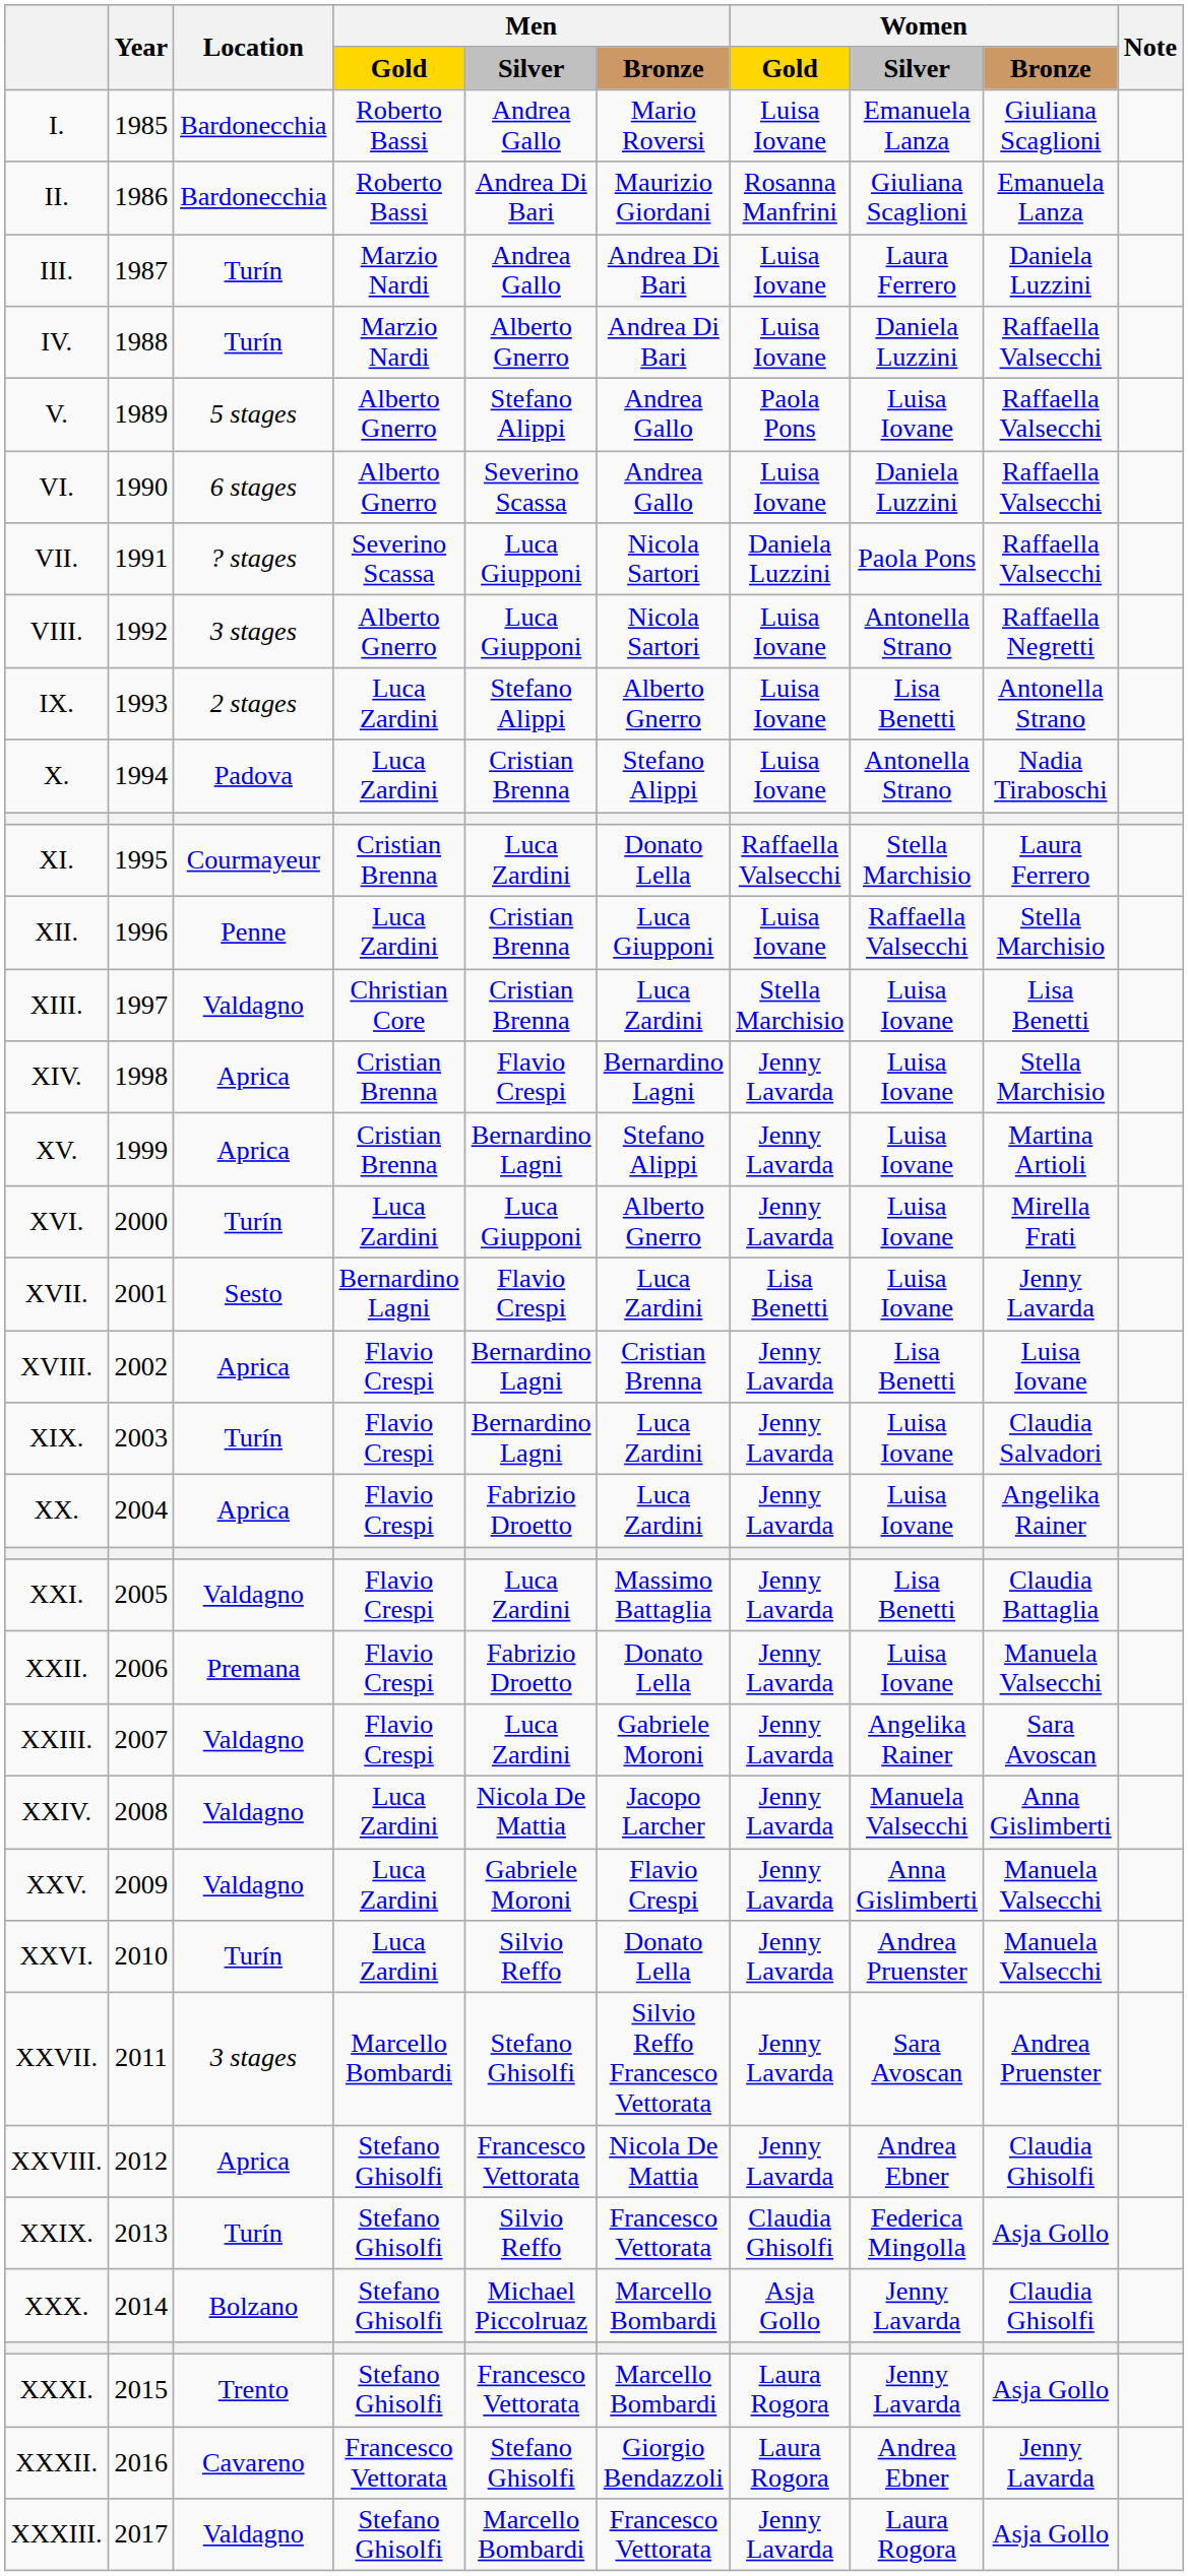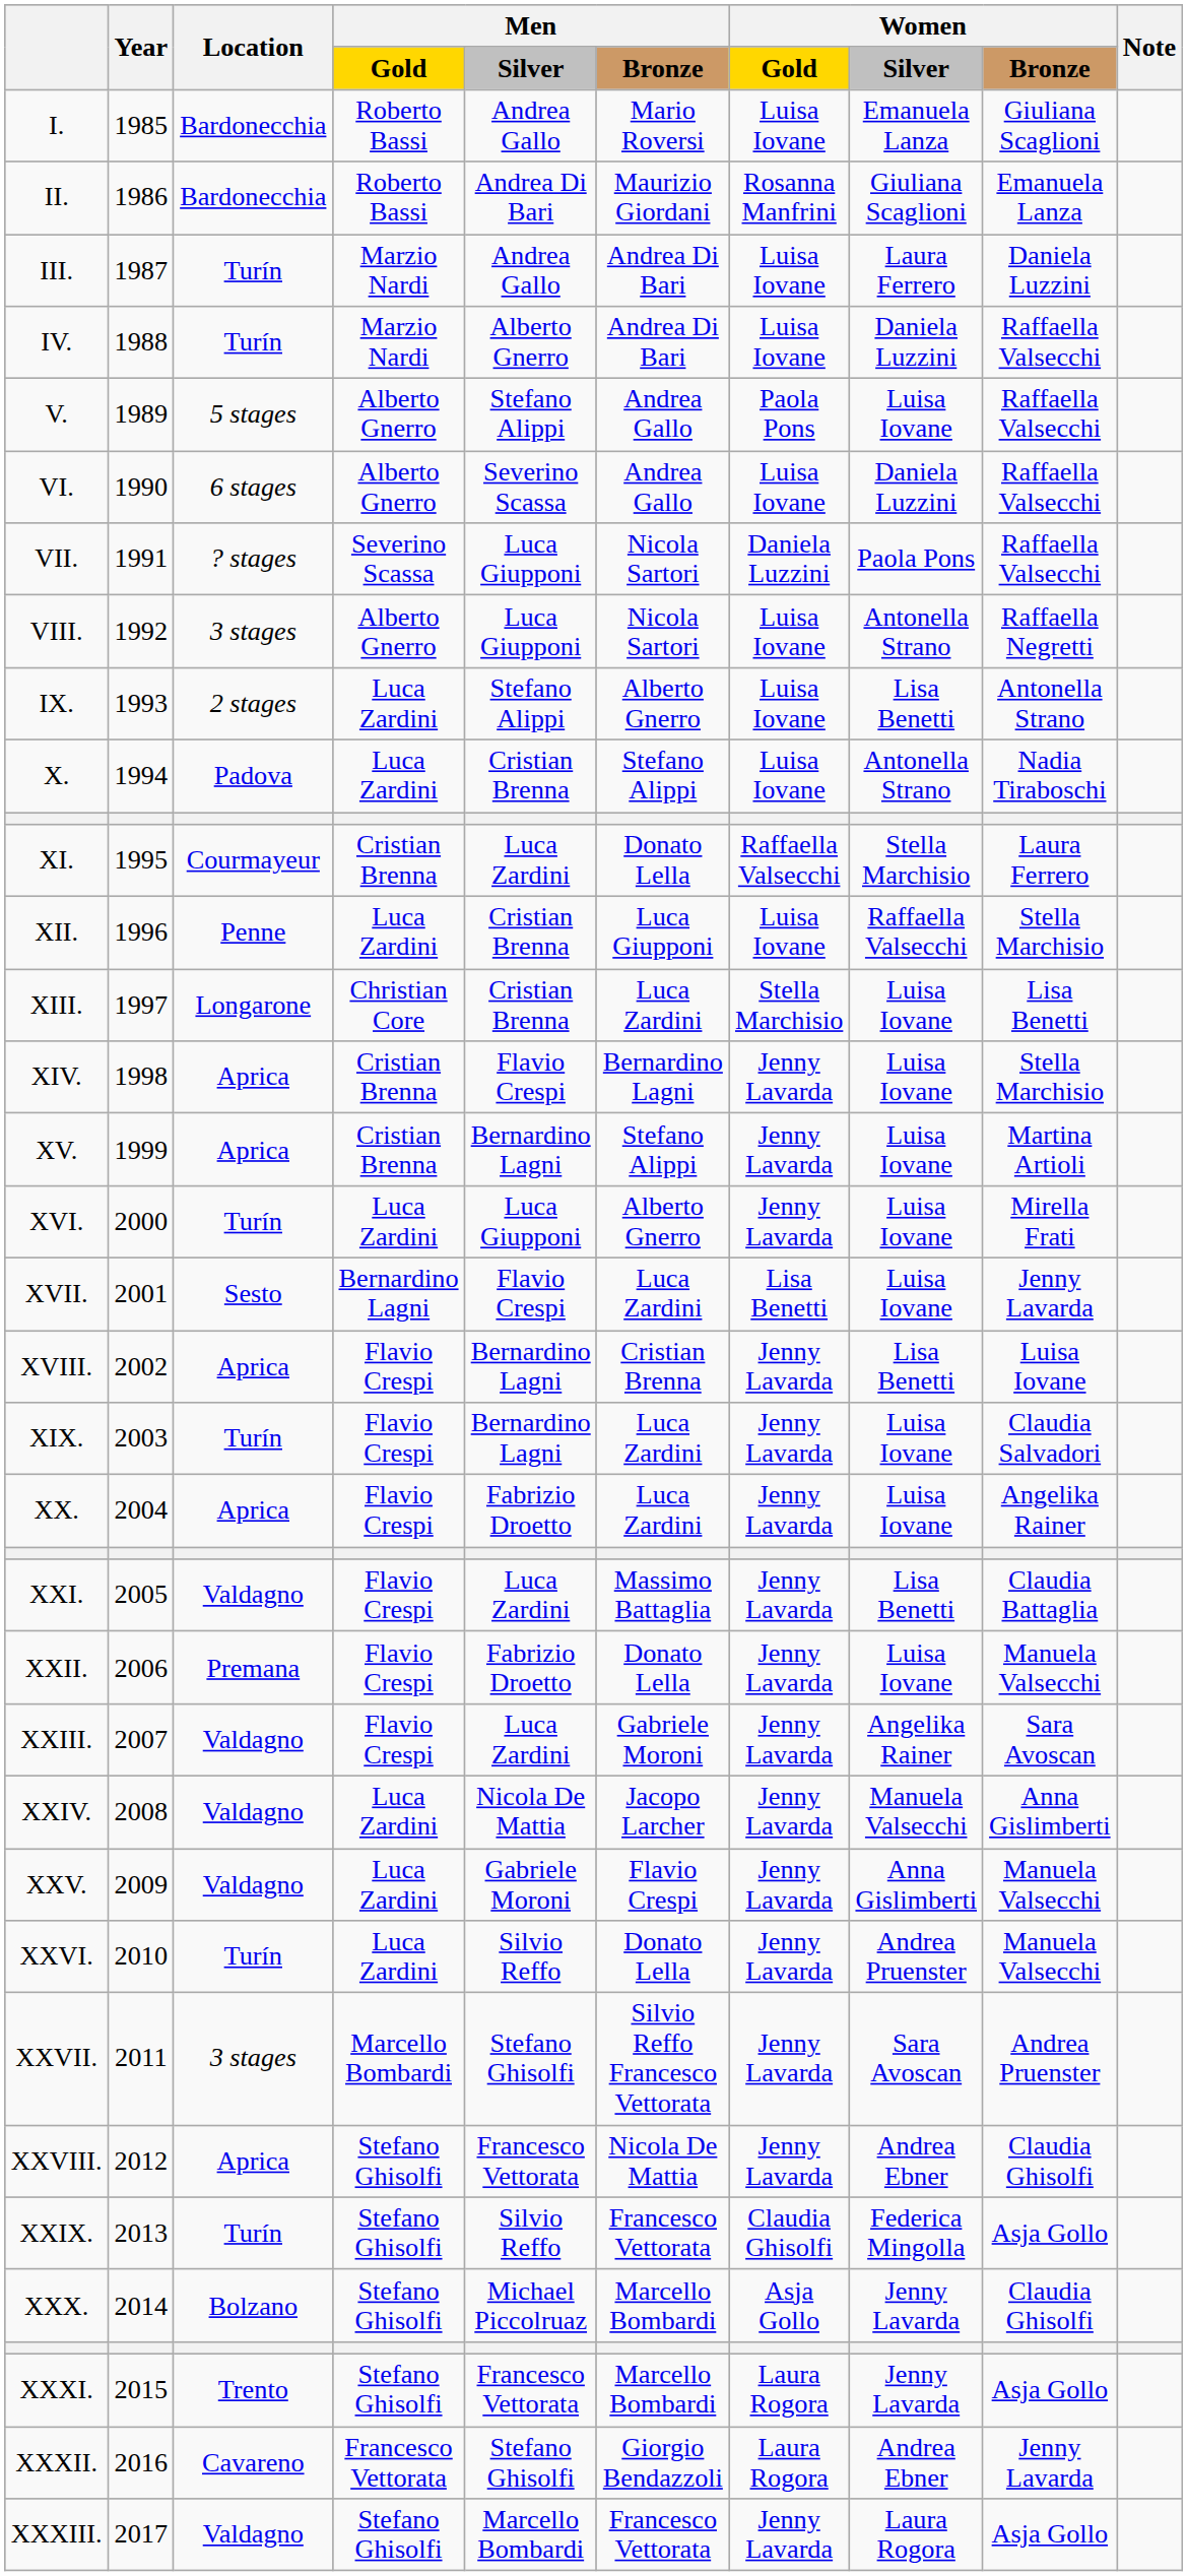 <table class="wikitable">
 <tr>
 <th rowspan="2"></th>
 <th rowspan="2">Year</th>
 <th rowspan="2">Location</th>
 <th colspan="3">Men</th>
 <th colspan="3">Women</th>
 <th rowspan="2">Note</th>
 </tr>
 <tr>
 <th style="background-color:gold">Gold</th>
 <th style="background-color:silver">Silver</th>
 <th style="background-color:#cc9966;">Bronze</th>
 <th style="background-color:gold">Gold</th>
 <th style="background-color:silver">Silver</th>
 <th style="background-color:#cc9966;">Bronze</th>
 </tr>
 <tr align="center">
 <td>I.</td>
 <td>1985</td>
 <td><a href='#'>Bardonecchia</a></td>
 <td><a href='#'>Roberto Bassi</a></td>
 <td><a href='#'>Andrea Gallo</a></td>
 <td><a href='#'>Mario Roversi</a></td>
 <td><a href='#'>Luisa Iovane</a></td>
 <td><a href='#'>Emanuela Lanza</a></td>
 <td><a href='#'>Giuliana Scaglioni</a></td>
 <td></td>
 </tr>
 <tr align="center">
 <td>II.</td>
 <td>1986</td>
 <td><a href='#'>Bardonecchia</a></td>
 <td><a href='#'>Roberto Bassi</a></td>
 <td><a href='#'>Andrea Di Bari</a></td>
 <td><a href='#'>Maurizio Giordani</a></td>
 <td><a href='#'>Rosanna Manfrini</a></td>
 <td><a href='#'>Giuliana Scaglioni</a></td>
 <td><a href='#'>Emanuela Lanza</a></td>
 <td></td>
 </tr>
 <tr align="center">
 <td>III.</td>
 <td>1987</td>
 <td><a href='#'>Turín</a></td>
 <td><a href='#'>Marzio Nardi</a></td>
 <td><a href='#'>Andrea Gallo</a></td>
 <td><a href='#'>Andrea Di Bari</a></td>
 <td><a href='#'>Luisa Iovane</a></td>
 <td><a href='#'>Laura Ferrero</a></td>
 <td><a href='#'>Daniela Luzzini</a></td>
 <td></td>
 </tr>
 <tr align="center">
 <td>IV.</td>
 <td>1988</td>
 <td><a href='#'>Turín</a></td>
 <td><a href='#'>Marzio Nardi</a></td>
 <td><a href='#'>Alberto Gnerro</a></td>
 <td><a href='#'>Andrea Di Bari</a></td>
 <td><a href='#'>Luisa Iovane</a></td>
 <td><a href='#'>Daniela Luzzini</a></td>
 <td><a href='#'>Raffaella Valsecchi</a></td>
 <td></td>
 </tr>
 <tr align="center">
 <td>V.</td>
 <td>1989</td>
 <td><em>5 stages</em></td>
 <td><a href='#'>Alberto Gnerro</a></td>
 <td><a href='#'>Stefano Alippi</a></td>
 <td><a href='#'>Andrea Gallo</a></td>
 <td><a href='#'>Paola Pons</a></td>
 <td><a href='#'>Luisa Iovane</a></td>
 <td><a href='#'>Raffaella Valsecchi</a></td>
 <td></td>
 </tr>
 <tr align="center">
 <td>VI.</td>
 <td>1990</td>
 <td><em>6 stages</em></td>
 <td><a href='#'>Alberto Gnerro</a></td>
 <td><a href='#'>Severino Scassa</a></td>
 <td><a href='#'>Andrea Gallo</a></td>
 <td><a href='#'>Luisa Iovane</a></td>
 <td><a href='#'>Daniela Luzzini</a></td>
 <td><a href='#'>Raffaella Valsecchi</a></td>
 <td></td>
 </tr>
 <tr align="center">
 <td>VII.</td>
 <td>1991</td>
 <td><em>? stages</em></td>
 <td><a href='#'>Severino Scassa</a></td>
 <td><a href='#'>Luca Giupponi</a></td>
 <td><a href='#'>Nicola Sartori</a></td>
 <td><a href='#'>Daniela Luzzini</a></td>
 <td><a href='#'>Paola Pons</a></td>
 <td><a href='#'>Raffaella Valsecchi</a></td>
 <td></td>
 </tr>
 <tr align="center">
 <td>VIII.</td>
 <td>1992</td>
 <td><em>3 stages</em></td>
 <td><a href='#'>Alberto Gnerro</a></td>
 <td><a href='#'>Luca Giupponi</a></td>
 <td><a href='#'>Nicola Sartori</a></td>
 <td><a href='#'>Luisa Iovane</a></td>
 <td><a href='#'>Antonella Strano</a></td>
 <td><a href='#'>Raffaella Negretti</a></td>
 <td></td>
 </tr>
 <tr align="center">
 <td>IX.</td>
 <td>1993</td>
 <td><em>2 stages</em></td>
 <td><a href='#'>Luca Zardini</a></td>
 <td><a href='#'>Stefano Alippi</a></td>
 <td><a href='#'>Alberto Gnerro</a></td>
 <td><a href='#'>Luisa Iovane</a></td>
 <td><a href='#'>Lisa Benetti</a></td>
 <td><a href='#'>Antonella Strano</a></td>
 <td></td>
 </tr>
 <tr align="center">
 <td>X.</td>
 <td>1994</td>
 <td><a href='#'>Padova</a></td>
 <td><a href='#'>Luca Zardini</a></td>
 <td><a href='#'>Cristian Brenna</a></td>
 <td><a href='#'>Stefano Alippi</a></td>
 <td><a href='#'>Luisa Iovane</a></td>
 <td><a href='#'>Antonella Strano</a></td>
 <td><a href='#'>Nadia Tiraboschi</a></td>
 <td></td>
 </tr>
 <tr>
 <th></th>
 <th></th>
 <th></th>
 <th></th>
 <th></th>
 <th></th>
 <th></th>
 <th></th>
 <th></th>
 <th></th>
 </tr>
 <tr align="center">
 <td>XI.</td>
 <td>1995</td>
 <td><a href='#'>Courmayeur</a></td>
 <td><a href='#'>Cristian Brenna</a></td>
 <td><a href='#'>Luca Zardini</a></td>
 <td><a href='#'>Donato Lella</a></td>
 <td><a href='#'>Raffaella Valsecchi</a></td>
 <td><a href='#'>Stella Marchisio</a></td>
 <td><a href='#'>Laura Ferrero</a></td>
 <td></td>
 </tr>
 <tr align="center">
 <td>XII.</td>
 <td>1996</td>
 <td><a href='#'>Penne</a></td>
 <td><a href='#'>Luca Zardini</a></td>
 <td><a href='#'>Cristian Brenna</a></td>
 <td><a href='#'>Luca Giupponi</a></td>
 <td><a href='#'>Luisa Iovane</a></td>
 <td><a href='#'>Raffaella Valsecchi</a></td>
 <td><a href='#'>Stella Marchisio</a></td>
 <td></td>
 </tr>
 <tr align="center">
 <td>XIII.</td>
 <td>1997</td>
-<td><a href='#'>Valdagno</a></td>
+<td><a href='#'>Longarone</a></td>
 <td><a href='#'>Christian Core</a></td>
 <td><a href='#'>Cristian Brenna</a></td>
 <td><a href='#'>Luca Zardini</a></td>
 <td><a href='#'>Stella Marchisio</a></td>
 <td><a href='#'>Luisa Iovane</a></td>
 <td><a href='#'>Lisa Benetti</a></td>
 <td></td>
 </tr>
 <tr align="center">
 <td>XIV.</td>
 <td>1998</td>
 <td><a href='#'>Aprica</a></td>
 <td><a href='#'>Cristian Brenna</a></td>
 <td><a href='#'>Flavio Crespi</a></td>
 <td><a href='#'>Bernardino Lagni</a></td>
 <td><a href='#'>Jenny Lavarda</a></td>
 <td><a href='#'>Luisa Iovane</a></td>
 <td><a href='#'>Stella Marchisio</a></td>
 <td></td>
 </tr>
 <tr align="center">
 <td>XV.</td>
 <td>1999</td>
 <td><a href='#'>Aprica</a></td>
 <td><a href='#'>Cristian Brenna</a></td>
 <td><a href='#'>Bernardino Lagni</a></td>
 <td><a href='#'>Stefano Alippi</a></td>
 <td><a href='#'>Jenny Lavarda</a></td>
 <td><a href='#'>Luisa Iovane</a></td>
 <td><a href='#'>Martina Artioli</a></td>
 <td></td>
 </tr>
 <tr align="center">
 <td>XVI.</td>
 <td>2000</td>
 <td><a href='#'>Turín</a></td>
 <td><a href='#'>Luca Zardini</a></td>
 <td><a href='#'>Luca Giupponi</a></td>
 <td><a href='#'>Alberto Gnerro</a></td>
 <td><a href='#'>Jenny Lavarda</a></td>
 <td><a href='#'>Luisa Iovane</a></td>
 <td><a href='#'>Mirella Frati</a></td>
 <td></td>
 </tr>
 <tr align="center">
 <td>XVII.</td>
 <td>2001</td>
 <td><a href='#'>Sesto</a></td>
 <td><a href='#'>Bernardino Lagni</a></td>
 <td><a href='#'>Flavio Crespi</a></td>
 <td><a href='#'>Luca Zardini</a></td>
 <td><a href='#'>Lisa Benetti</a></td>
 <td><a href='#'>Luisa Iovane</a></td>
 <td><a href='#'>Jenny Lavarda</a></td>
 <td></td>
 </tr>
 <tr align="center">
 <td>XVIII.</td>
 <td>2002</td>
 <td><a href='#'>Aprica</a></td>
 <td><a href='#'>Flavio Crespi</a></td>
 <td><a href='#'>Bernardino Lagni</a></td>
 <td><a href='#'>Cristian Brenna</a></td>
 <td><a href='#'>Jenny Lavarda</a></td>
 <td><a href='#'>Lisa Benetti</a></td>
 <td><a href='#'>Luisa Iovane</a></td>
 <td></td>
 </tr>
 <tr align="center">
 <td>XIX.</td>
 <td>2003</td>
 <td><a href='#'>Turín</a></td>
 <td><a href='#'>Flavio Crespi</a></td>
 <td><a href='#'>Bernardino Lagni</a></td>
 <td><a href='#'>Luca Zardini</a></td>
 <td><a href='#'>Jenny Lavarda</a></td>
 <td><a href='#'>Luisa Iovane</a></td>
 <td><a href='#'>Claudia Salvadori</a></td>
 <td></td>
 </tr>
 <tr align="center">
 <td>XX.</td>
 <td>2004</td>
 <td><a href='#'>Aprica</a></td>
 <td><a href='#'>Flavio Crespi</a></td>
 <td><a href='#'>Fabrizio Droetto</a></td>
 <td><a href='#'>Luca Zardini</a></td>
 <td><a href='#'>Jenny Lavarda</a></td>
 <td><a href='#'>Luisa Iovane</a></td>
 <td><a href='#'>Angelika Rainer</a></td>
 <td></td>
 </tr>
 <tr>
 <th></th>
 <th></th>
 <th></th>
 <th></th>
 <th></th>
 <th></th>
 <th></th>
 <th></th>
 <th></th>
 <th></th>
 </tr>
 <tr align="center">
 <td>XXI.</td>
 <td>2005</td>
 <td><a href='#'>Valdagno</a></td>
 <td><a href='#'>Flavio Crespi</a></td>
 <td><a href='#'>Luca Zardini</a></td>
 <td><a href='#'>Massimo Battaglia</a></td>
 <td><a href='#'>Jenny Lavarda</a></td>
 <td><a href='#'>Lisa Benetti</a></td>
 <td><a href='#'>Claudia Battaglia</a></td>
 <td></td>
 </tr>
 <tr align="center">
 <td>XXII.</td>
 <td>2006</td>
 <td><a href='#'>Premana</a></td>
 <td><a href='#'>Flavio Crespi</a></td>
 <td><a href='#'>Fabrizio Droetto</a></td>
 <td><a href='#'>Donato Lella</a></td>
 <td><a href='#'>Jenny Lavarda</a></td>
 <td><a href='#'>Luisa Iovane</a></td>
 <td><a href='#'>Manuela Valsecchi</a></td>
 <td></td>
 </tr>
 <tr align="center">
 <td>XXIII.</td>
 <td>2007</td>
 <td><a href='#'>Valdagno</a></td>
 <td><a href='#'>Flavio Crespi</a></td>
 <td><a href='#'>Luca Zardini</a></td>
 <td><a href='#'>Gabriele Moroni</a></td>
 <td><a href='#'>Jenny Lavarda</a></td>
 <td><a href='#'>Angelika Rainer</a></td>
 <td><a href='#'>Sara Avoscan</a></td>
 <td></td>
 </tr>
 <tr align="center">
 <td>XXIV.</td>
 <td>2008</td>
 <td><a href='#'>Valdagno</a></td>
 <td><a href='#'>Luca Zardini</a></td>
 <td><a href='#'>Nicola De Mattia</a></td>
 <td><a href='#'>Jacopo Larcher</a></td>
 <td><a href='#'>Jenny Lavarda</a></td>
 <td><a href='#'>Manuela Valsecchi</a></td>
 <td><a href='#'>Anna Gislimberti</a></td>
 <td></td>
 </tr>
 <tr align="center">
 <td>XXV.</td>
 <td>2009</td>
 <td><a href='#'>Valdagno</a></td>
 <td><a href='#'>Luca Zardini</a></td>
 <td><a href='#'>Gabriele Moroni</a></td>
 <td><a href='#'>Flavio Crespi</a></td>
 <td><a href='#'>Jenny Lavarda</a></td>
 <td><a href='#'>Anna Gislimberti</a></td>
 <td><a href='#'>Manuela Valsecchi</a></td>
 <td></td>
 </tr>
 <tr align="center">
 <td>XXVI.</td>
 <td>2010</td>
 <td><a href='#'>Turín</a></td>
 <td><a href='#'>Luca Zardini</a></td>
 <td><a href='#'>Silvio Reffo</a></td>
 <td><a href='#'>Donato Lella</a></td>
 <td><a href='#'>Jenny Lavarda</a></td>
 <td><a href='#'>Andrea Pruenster</a></td>
 <td><a href='#'>Manuela Valsecchi</a></td>
 <td></td>
 </tr>
 <tr align="center">
 <td>XXVII.</td>
 <td>2011</td>
 <td><em>3 stages</em></td>
 <td><a href='#'>Marcello Bombardi</a></td>
 <td><a href='#'>Stefano Ghisolfi</a></td>
 <td><a href='#'>Silvio Reffo</a><br><a href='#'>Francesco Vettorata</a></td>
 <td><a href='#'>Jenny Lavarda</a></td>
 <td><a href='#'>Sara Avoscan</a></td>
 <td><a href='#'>Andrea Pruenster</a></td>
 <td></td>
 </tr>
 <tr align="center">
 <td>XXVIII.</td>
 <td>2012</td>
 <td><a href='#'>Aprica</a></td>
 <td><a href='#'>Stefano Ghisolfi</a></td>
 <td><a href='#'>Francesco Vettorata</a></td>
 <td><a href='#'>Nicola De Mattia</a></td>
 <td><a href='#'>Jenny Lavarda</a></td>
 <td><a href='#'>Andrea Ebner</a></td>
 <td><a href='#'>Claudia Ghisolfi</a></td>
 <td></td>
 </tr>
 <tr align="center">
 <td>XXIX.</td>
 <td>2013</td>
 <td><a href='#'>Turín</a></td>
 <td><a href='#'>Stefano Ghisolfi</a></td>
 <td><a href='#'>Silvio Reffo</a></td>
 <td><a href='#'>Francesco Vettorata</a></td>
 <td><a href='#'>Claudia Ghisolfi</a></td>
 <td><a href='#'>Federica Mingolla</a></td>
 <td><a href='#'>Asja Gollo</a></td>
 <td></td>
 </tr>
 <tr align="center">
 <td>XXX.</td>
 <td>2014</td>
 <td><a href='#'>Bolzano</a></td>
 <td><a href='#'>Stefano Ghisolfi</a></td>
 <td><a href='#'>Michael Piccolruaz</a></td>
 <td><a href='#'>Marcello Bombardi</a></td>
 <td><a href='#'>Asja Gollo</a></td>
 <td><a href='#'>Jenny Lavarda</a></td>
 <td><a href='#'>Claudia Ghisolfi</a></td>
 <td></td>
 </tr>
 <tr>
 <th></th>
 <th></th>
 <th></th>
 <th></th>
 <th></th>
 <th></th>
 <th></th>
 <th></th>
 <th></th>
 <th></th>
 </tr>
 <tr align="center">
 <td>XXXI.</td>
 <td>2015</td>
 <td><a href='#'>Trento</a></td>
 <td><a href='#'>Stefano Ghisolfi</a></td>
 <td><a href='#'>Francesco Vettorata</a></td>
 <td><a href='#'>Marcello Bombardi</a></td>
 <td><a href='#'>Laura Rogora</a></td>
 <td><a href='#'>Jenny Lavarda</a></td>
 <td><a href='#'>Asja Gollo</a></td>
 <td></td>
 </tr>
 <tr align="center">
 <td>XXXII.</td>
 <td>2016</td>
 <td><a href='#'>Cavareno</a></td>
 <td><a href='#'>Francesco Vettorata</a></td>
 <td><a href='#'>Stefano Ghisolfi</a></td>
 <td><a href='#'>Giorgio Bendazzoli</a></td>
 <td><a href='#'>Laura Rogora</a></td>
 <td><a href='#'>Andrea Ebner</a></td>
 <td><a href='#'>Jenny Lavarda</a></td>
 <td></td>
 </tr>
 <tr align="center">
 <td>XXXIII.</td>
 <td>2017</td>
 <td><a href='#'>Valdagno</a></td>
 <td><a href='#'>Stefano Ghisolfi</a></td>
 <td><a href='#'>Marcello Bombardi</a></td>
 <td><a href='#'>Francesco Vettorata</a></td>
 <td><a href='#'>Jenny Lavarda</a></td>
 <td><a href='#'>Laura Rogora</a></td>
 <td><a href='#'>Asja Gollo</a></td>
 <td></td>
 </tr>
 </table>
